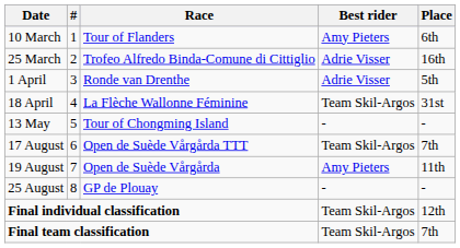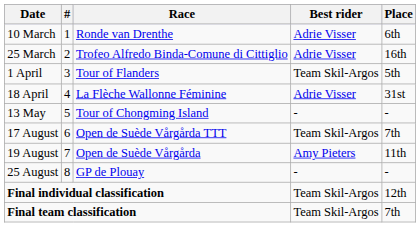 <table class="wikitable">
 <tr style="background:#ccccff;">
 <th>Date</th>
 <th>#</th>
 <th>Race</th>
 <th>Best rider</th>
 <th>Place</th>
 </tr>
 <tr>
 <td>10 March</td>
 <td>1</td>
-<td><a href='#'>Tour of Flanders</a></td>
-<td> <a href='#'>Amy Pieters</a></td>
+<td><a href='#'>Ronde van Drenthe</a></td>
+<td> <a href='#'>Adrie Visser</a></td>
 <td>6th</td>
 </tr>
 <tr>
 <td>25 March</td>
 <td>2</td>
 <td><a href='#'>Trofeo Alfredo Binda-Comune di Cittiglio</a></td>
 <td> <a href='#'>Adrie Visser</a></td>
 <td>16th</td>
 </tr>
 <tr>
 <td>1 April</td>
 <td>3</td>
-<td><a href='#'>Ronde van Drenthe</a></td>
-<td> <a href='#'>Adrie Visser</a></td>
+<td><a href='#'>Tour of Flanders</a></td>
+<td>Team Skil-Argos</td>
 <td>5th</td>
 </tr>
 <tr>
 <td>18 April</td>
 <td>4</td>
 <td><a href='#'>La Flèche Wallonne Féminine</a></td>
-<td>Team Skil-Argos</td>
+<td> <a href='#'>Adrie Visser</a></td>
 <td>31st</td>
 </tr>
 <tr>
 <td>13 May</td>
 <td>5</td>
 <td><a href='#'>Tour of Chongming Island</a></td>
 <td>-</td>
 <td>-</td>
 </tr>
 <tr>
 <td>17 August</td>
 <td>6</td>
 <td><a href='#'>Open de Suède Vårgårda TTT</a></td>
 <td>Team Skil-Argos</td>
 <td>7th</td>
 </tr>
 <tr>
 <td>19 August</td>
 <td>7</td>
 <td><a href='#'>Open de Suède Vårgårda</a></td>
 <td> <a href='#'>Amy Pieters</a></td>
 <td>11th</td>
 </tr>
 <tr>
 <td>25 August</td>
 <td>8</td>
 <td><a href='#'>GP de Plouay</a></td>
 <td>-</td>
 <td>-</td>
 </tr>
 <tr>
 <td colspan=3><strong>Final individual classification</strong></td>
 <td>Team Skil-Argos</td>
 <td>12th</td>
 </tr>
 <tr>
 <td colspan=3><strong>Final team classification</strong></td>
 <td>Team Skil-Argos</td>
 <td>7th</td>
 </tr>
 </table>
